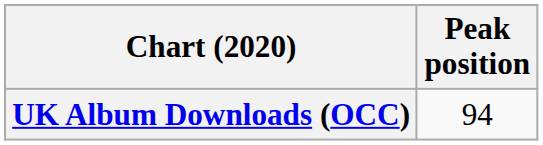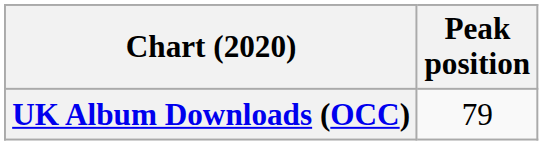 <table class="wikitable sortable plainrowheaders" style="text-align:center">
 <tr>
 <th scope="col">Chart (2020)</th>
 <th scope="col">Peak<br>position</th>
 </tr>
 <tr>
 <th scope="row"><a href='#'>UK Album Downloads</a> (<a href='#'>OCC</a>)</th>
-<td>94</td>
+<td>79</td>
 </tr>
 </table>
